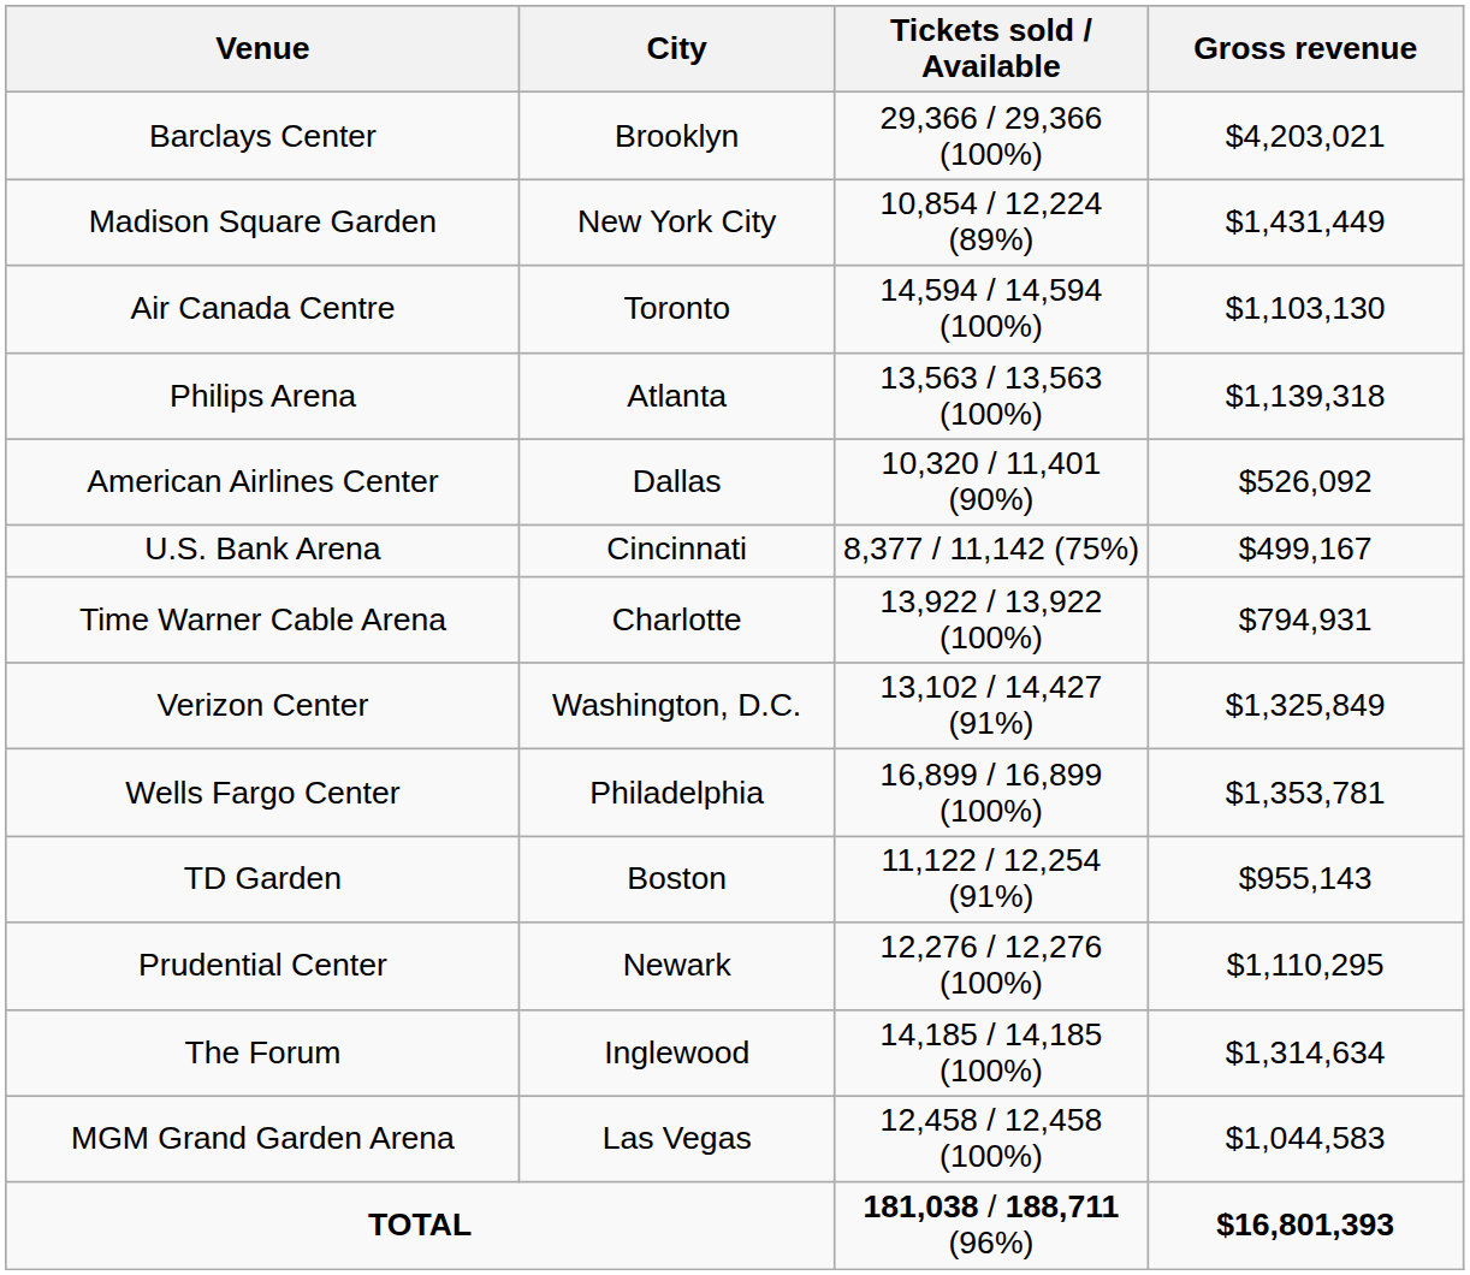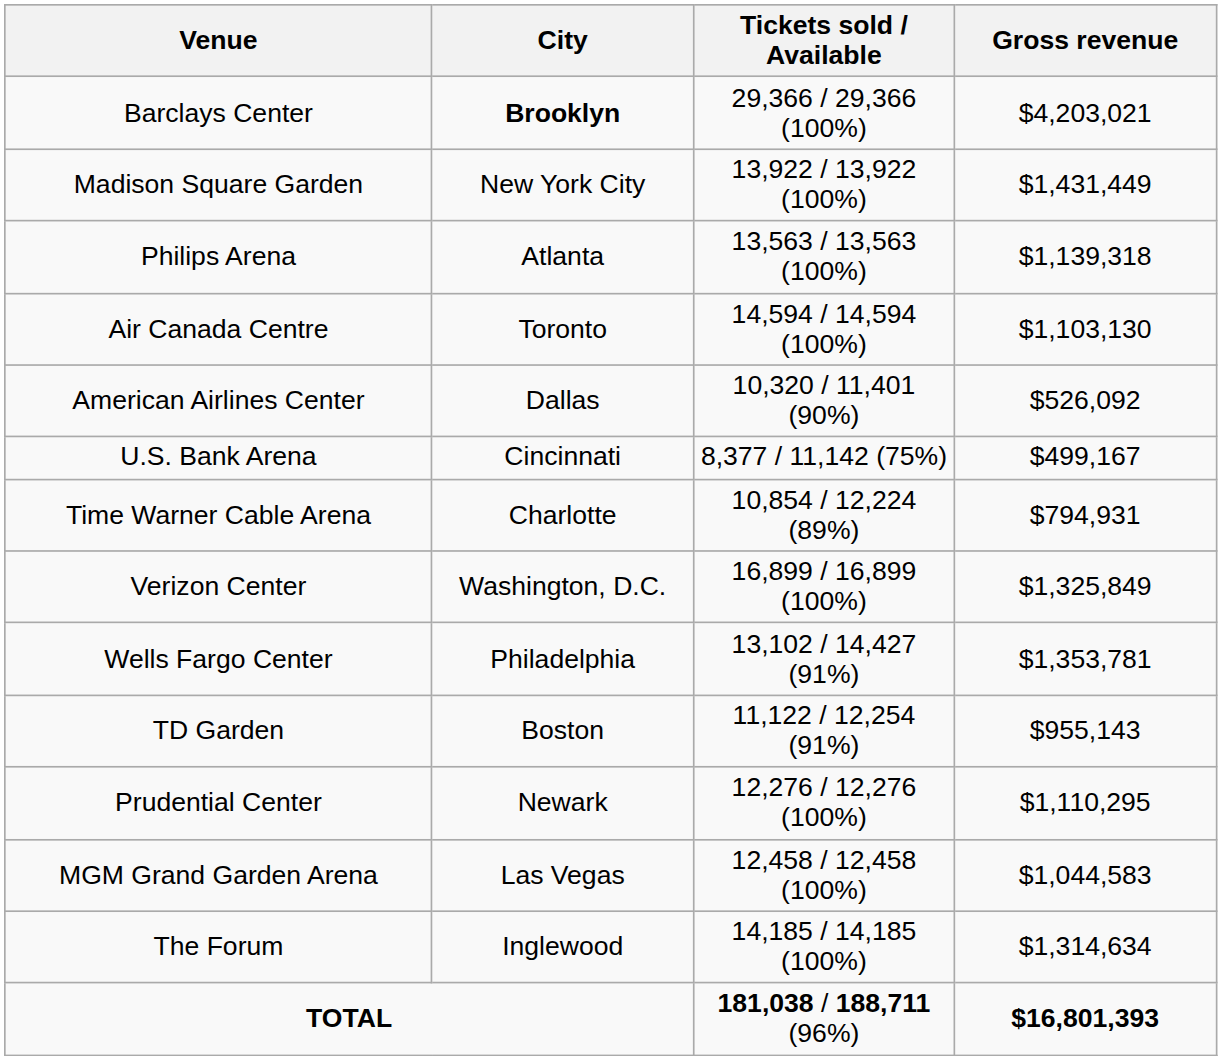 <table class="wikitable" style="text-align:center">
 <tr>
 <th style="width:250px;">Venue</th>
 <th style="width:150px;">City</th>
 <th style="width:150px;">Tickets sold / Available</th>
 <th style="width:150px;">Gross revenue</th>
 </tr>
 <tr>
 <td>Barclays Center</td>
-<td>Brooklyn</td>
+<td><strong>Brooklyn</strong></td>
 <td>29,366 / 29,366 (100%)</td>
 <td>$4,203,021</td>
 </tr>
 <tr>
 <td>Madison Square Garden</td>
 <td>New York City</td>
-<td>10,854 / 12,224 (89%)</td>
+<td>13,922 / 13,922 (100%)</td>
 <td>$1,431,449</td>
+</tr>
+<tr>
+<td>Philips Arena</td>
+<td>Atlanta</td>
+<td>13,563 / 13,563 (100%)</td>
+<td>$1,139,318</td>
 </tr>
 <tr>
 <td>Air Canada Centre</td>
 <td>Toronto</td>
 <td>14,594 / 14,594 (100%)</td>
 <td>$1,103,130</td>
-</tr>
-<tr>
-<td>Philips Arena</td>
-<td>Atlanta</td>
-<td>13,563 / 13,563 (100%)</td>
-<td>$1,139,318</td>
 </tr>
 <tr>
 <td>American Airlines Center</td>
 <td>Dallas</td>
 <td>10,320 / 11,401 (90%)</td>
 <td>$526,092</td>
 </tr>
 <tr>
 <td>U.S. Bank Arena</td>
 <td>Cincinnati</td>
 <td>8,377 / 11,142 (75%)</td>
 <td>$499,167</td>
 </tr>
 <tr>
 <td>Time Warner Cable Arena</td>
 <td>Charlotte</td>
-<td>13,922 / 13,922 (100%)</td>
+<td>10,854 / 12,224 (89%)</td>
 <td>$794,931</td>
 </tr>
 <tr>
 <td>Verizon Center</td>
 <td>Washington, D.C.</td>
-<td>13,102 / 14,427 (91%)</td>
+<td>16,899 / 16,899 (100%)</td>
 <td>$1,325,849</td>
 </tr>
 <tr>
 <td>Wells Fargo Center</td>
 <td>Philadelphia</td>
-<td>16,899 / 16,899 (100%)</td>
+<td>13,102 / 14,427 (91%)</td>
 <td>$1,353,781</td>
 </tr>
 <tr>
 <td>TD Garden</td>
 <td>Boston</td>
 <td>11,122 / 12,254 (91%)</td>
 <td>$955,143</td>
 </tr>
 <tr>
 <td>Prudential Center</td>
 <td>Newark</td>
 <td>12,276 / 12,276 (100%)</td>
 <td>$1,110,295</td>
 </tr>
 <tr>
+<td>MGM Grand Garden Arena</td>
+<td>Las Vegas</td>
+<td>12,458 / 12,458 (100%)</td>
+<td>$1,044,583</td>
+</tr>
+<tr>
 <td>The Forum</td>
 <td>Inglewood</td>
 <td>14,185 / 14,185 (100%)</td>
 <td>$1,314,634</td>
-</tr>
-<tr>
-<td>MGM Grand Garden Arena</td>
-<td>Las Vegas</td>
-<td>12,458 / 12,458 (100%)</td>
-<td>$1,044,583</td>
 </tr>
 <tr>
 <td colspan="2"><strong>TOTAL</strong></td>
 <td><strong>181,038</strong> / <strong>188,711</strong> (96%)</td>
 <td><strong>$16,801,393</strong></td>
 </tr>
 <tr>
 </tr>
 </table>
